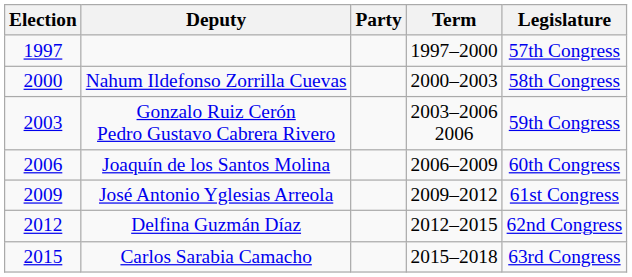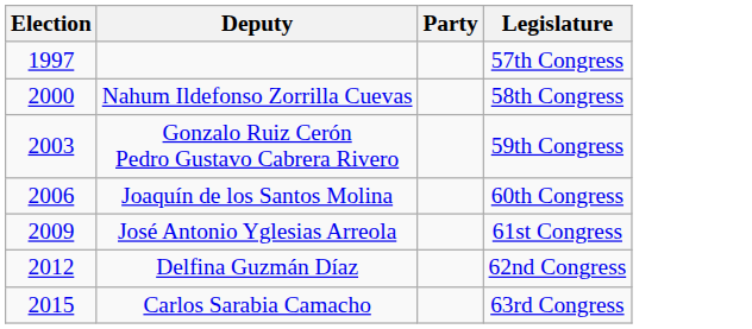 <table class="wikitable sortable" style="text-align: center">
 <tr>
 <th>Election</th>
 <th class="unsortable">Deputy</th>
 <th class="unsortable">Party</th>
-<th class="unsortable">Term</th>
 <th class="unsortable">Legislature</th>
 </tr>
 <tr>
 <td><a href='#'>1997</a></td>
 <td></td>
 <td></td>
-<td>1997–2000</td>
 <td><a href='#'>57th Congress</a></td>
 </tr>
 <tr>
 <td><a href='#'>2000</a></td>
 <td><a href='#'>Nahum Ildefonso Zorrilla Cuevas</a></td>
 <td></td>
-<td>2000–2003</td>
 <td><a href='#'>58th Congress</a></td>
 </tr>
 <tr>
 <td><a href='#'>2003</a></td>
 <td><a href='#'>Gonzalo Ruiz Cerón</a><br><a href='#'>Pedro Gustavo Cabrera Rivero</a></td>
 <td></td>
-<td>2003–2006<br>2006</td>
 <td><a href='#'>59th Congress</a></td>
 </tr>
 <tr>
 <td><a href='#'>2006</a></td>
 <td><a href='#'>Joaquín de los Santos Molina</a></td>
 <td></td>
-<td>2006–2009</td>
 <td><a href='#'>60th Congress</a></td>
 </tr>
 <tr>
 <td><a href='#'>2009</a></td>
 <td><a href='#'>José Antonio Yglesias Arreola</a></td>
 <td></td>
-<td>2009–2012</td>
 <td><a href='#'>61st Congress</a></td>
 </tr>
 <tr>
 <td><a href='#'>2012</a></td>
 <td><a href='#'>Delfina Guzmán Díaz</a></td>
 <td></td>
-<td>2012–2015</td>
 <td><a href='#'>62nd Congress</a></td>
 </tr>
 <tr>
 <td><a href='#'>2015</a></td>
 <td><a href='#'>Carlos Sarabia Camacho</a></td>
 <td></td>
-<td>2015–2018</td>
 <td><a href='#'>63rd Congress</a></td>
 </tr>
 </table>
